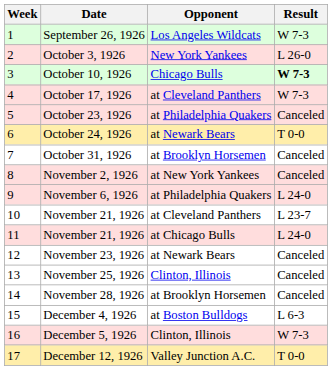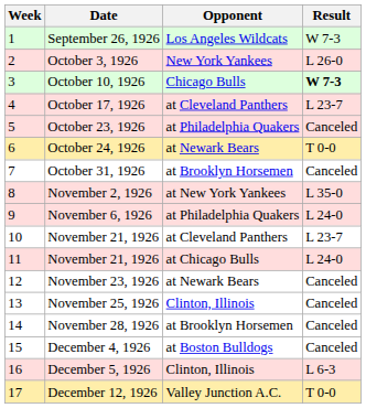 <table class="wikitable">
 <tr>
 <th>Week</th>
 <th>Date</th>
 <th>Opponent</th>
 <th>Result</th>
 </tr>
 <tr style="background: #ddffdd;">
 <td>1</td>
 <td>September 26, 1926</td>
 <td><a href='#'>Los Angeles Wildcats</a></td>
 <td>W 7-3</td>
 </tr>
 <tr style="background: #ffdddd;">
 <td>2</td>
 <td>October 3, 1926</td>
 <td><a href='#'>New York Yankees</a></td>
 <td>L 26-0</td>
 </tr>
 <tr style="background: #ddffdd;">
 <td>3</td>
 <td>October 10, 1926</td>
 <td><a href='#'>Chicago Bulls</a></td>
 <td><strong>W 7-3</strong></td>
 </tr>
 <tr style="background: #ffdddd;">
 <td>4</td>
 <td>October 17, 1926</td>
 <td>at <a href='#'>Cleveland Panthers</a></td>
-<td>W 7-3</td>
+<td>L 23-7</td>
 </tr>
 <tr style="background: #ffdddd;">
 <td>5</td>
 <td>October 23, 1926</td>
 <td>at <a href='#'>Philadelphia Quakers</a></td>
 <td>Canceled</td>
 </tr>
 <tr style="background: #ffeeaa;">
 <td>6</td>
 <td>October 24, 1926</td>
 <td>at <a href='#'>Newark Bears</a></td>
 <td>T 0-0</td>
 </tr>
 <tr style="background: white;">
 <td>7</td>
 <td>October 31, 1926</td>
 <td>at <a href='#'>Brooklyn Horsemen</a></td>
 <td>Canceled</td>
 </tr>
 <tr style="background: #ffdddd;">
 <td>8</td>
 <td>November 2, 1926</td>
 <td>at New York Yankees</td>
-<td>Canceled</td>
+<td>L 35-0</td>
 </tr>
 <tr style="background: #ffdddd;">
 <td>9</td>
 <td>November 6, 1926</td>
 <td>at Philadelphia Quakers</td>
 <td>L 24-0</td>
 </tr>
 <tr style="background: white;">
 <td>10</td>
 <td>November 21, 1926</td>
 <td>at Cleveland Panthers</td>
 <td>L 23-7</td>
 </tr>
 <tr style="background: #ffdddd;">
 <td>11</td>
 <td>November 21, 1926</td>
 <td>at Chicago Bulls</td>
 <td>L 24-0</td>
 </tr>
 <tr style="background: white;">
 <td>12</td>
 <td>November 23, 1926</td>
 <td>at Newark Bears</td>
 <td>Canceled</td>
 </tr>
 <tr style="background: white;">
 <td>13</td>
 <td>November 25, 1926</td>
 <td><a href='#'>Clinton, Illinois</a></td>
 <td>Canceled</td>
 </tr>
 <tr style="background: white;">
 <td>14</td>
 <td>November 28, 1926</td>
 <td>at Brooklyn Horsemen</td>
 <td>Canceled</td>
 </tr>
 <tr style="background: white;">
 <td>15</td>
 <td>December 4, 1926</td>
 <td>at <a href='#'>Boston Bulldogs</a></td>
-<td>L 6-3</td>
+<td>Canceled</td>
 </tr>
 <tr style="background: #ffdddd;">
 <td>16</td>
 <td>December 5, 1926</td>
 <td>Clinton, Illinois</td>
-<td>W 7-3</td>
+<td>L 6-3</td>
 </tr>
 <tr style="background: #ffeeaa;">
 <td>17</td>
 <td>December 12, 1926</td>
 <td>Valley Junction A.C.</td>
 <td>T 0-0</td>
 </tr>
 </table>
